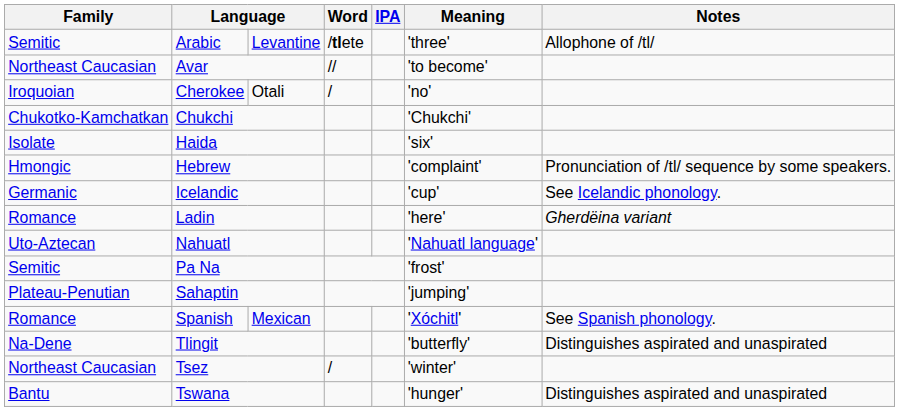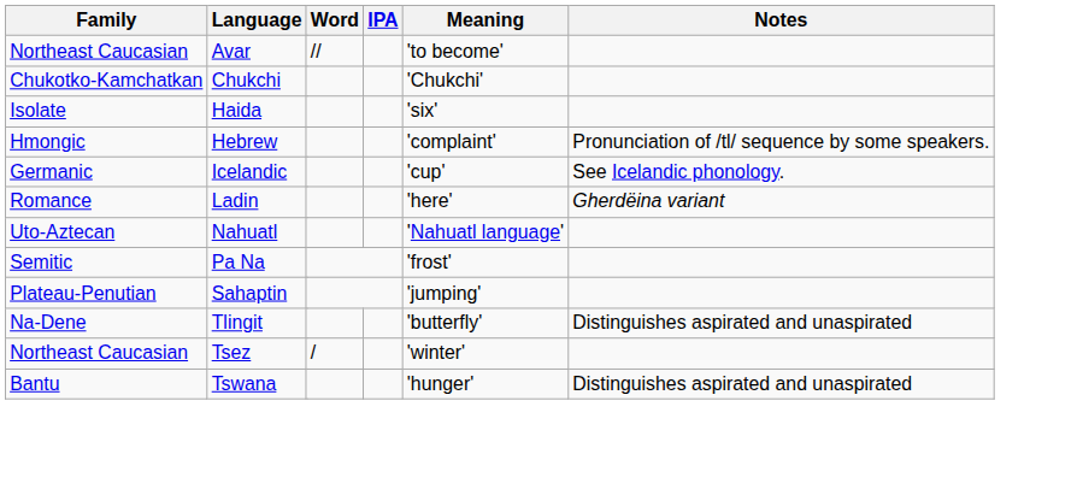 <table class="wikitable">
 <tr>
 <th>Family</th>
 <th colspan=2>Language</th>
 <th>Word</th>
 <th><a href='#'>IPA</a></th>
 <th>Meaning</th>
 <th>Notes</th>
 </tr>
 <tr>
-<td><a href='#'>Semitic</a></td>
-<td><a href='#'>Arabic</a></td>
-<td><a href='#'>Levantine</a></td>
-<td>/<strong>tl</strong>ete</td>
-<td align=center></td>
-<td>'three'</td>
-<td>Allophone of /tl/</td>
-</tr>
-<tr>
 <td><a href='#'>Northeast Caucasian</a></td>
 <td colspan="2"><a href='#'>Avar</a></td>
 <td>//</td>
 <td align=center></td>
 <td>'to become'</td>
-<td></td>
-</tr>
-<tr>
-<td><a href='#'>Iroquoian</a></td>
-<td><a href='#'>Cherokee</a></td>
-<td>Otali</td>
-<td>/</td>
-<td align=center></td>
-<td>'no'</td>
 <td></td>
 </tr>
 <tr>
 <td><a href='#'>Chukotko-Kamchatkan</a></td>
 <td colspan="2"><a href='#'>Chukchi</a></td>
 <td></td>
 <td align=center></td>
 <td>'Chukchi'</td>
 <td></td>
 </tr>
 <tr>
 <td><a href='#'>Isolate</a></td>
 <td colspan=2><a href='#'>Haida</a></td>
 <td></td>
 <td align=center></td>
 <td>'six'</td>
 <td></td>
 </tr>
 <tr>
 <td><a href='#'>Hmongic</a></td>
 <td colspan=2><a href='#'>Hebrew</a></td>
 <td></td>
 <td align=center></td>
 <td>'complaint'</td>
 <td>Pronunciation of /tl/ sequence by some speakers.</td>
 </tr>
 <tr>
 <td><a href='#'>Germanic</a></td>
 <td colspan=2><a href='#'>Icelandic</a></td>
 <td></td>
 <td align=center></td>
 <td>'cup'</td>
 <td>See <a href='#'>Icelandic phonology</a>.</td>
 </tr>
 <tr>
 <td><a href='#'>Romance</a></td>
 <td colspan=2><a href='#'>Ladin</a></td>
 <td></td>
 <td align=center></td>
 <td>'here'</td>
 <td><em>Gherdëina variant</em></td>
 </tr>
 <tr>
 <td><a href='#'>Uto-Aztecan</a></td>
 <td colspan=2><a href='#'>Nahuatl</a></td>
 <td></td>
 <td align=center></td>
 <td>'<a href='#'>Nahuatl language</a>'</td>
 <td></td>
 </tr>
 <tr>
 <td><a href='#'>Semitic</a></td>
 <td colspan="2"><a href='#'>Pa Na</a></td>
 <td colspan="2" align=center></td>
 <td>'frost'</td>
 <td></td>
 </tr>
 <tr>
 <td><a href='#'>Plateau-Penutian</a></td>
 <td colspan=2><a href='#'>Sahaptin</a></td>
 <td colspan=2 align=center></td>
 <td>'jumping'</td>
 <td></td>
 </tr>
 <tr>
-<td><a href='#'>Romance</a></td>
-<td><a href='#'>Spanish</a></td>
-<td><a href='#'>Mexican</a></td>
-<td></td>
-<td align=center></td>
-<td>'<a href='#'>Xóchitl</a>'</td>
-<td>See <a href='#'>Spanish phonology</a>.</td>
-</tr>
-<tr>
 <td><a href='#'>Na-Dene</a></td>
 <td colspan=2><a href='#'>Tlingit</a></td>
 <td></td>
 <td align=center></td>
 <td>'butterfly'</td>
 <td>Distinguishes aspirated and unaspirated</td>
 </tr>
 <tr>
 <td><a href='#'>Northeast Caucasian</a></td>
 <td colspan=2><a href='#'>Tsez</a></td>
 <td>/</td>
 <td align=center></td>
 <td>'winter'</td>
 <td></td>
 </tr>
 <tr>
 <td><a href='#'>Bantu</a></td>
 <td colspan=2><a href='#'>Tswana</a></td>
 <td></td>
 <td align=center></td>
 <td>'hunger'</td>
 <td>Distinguishes aspirated and unaspirated</td>
 </tr>
 </table>
